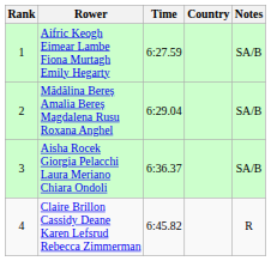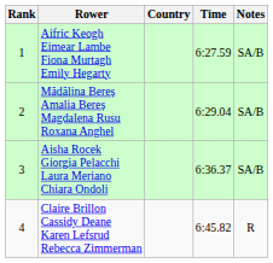 <table class="wikitable" style="text-align:center">
 <tr>
 <th>Rank</th>
 <th>Rower</th>
+<th>Country</th>
 <th>Time</th>
-<th>Country</th>
 <th>Notes</th>
 </tr>
 <tr bgcolor=ccffcc>
 <td>1</td>
 <td align="left"><a href='#'>Aifric Keogh</a><br><a href='#'>Eimear Lambe</a><br><a href='#'>Fiona Murtagh</a><br><a href='#'>Emily Hegarty</a></td>
+<td align="left"></td>
 <td>6:27.59</td>
-<td align="left"></td>
 <td>SA/B</td>
 </tr>
 <tr bgcolor=ccffcc>
 <td>2</td>
 <td align="left"><a href='#'>Mădălina Bereș</a><br><a href='#'>Amalia Bereș</a><br><a href='#'>Magdalena Rusu</a><br><a href='#'>Roxana Anghel</a></td>
+<td align="left"></td>
 <td>6:29.04</td>
-<td align="left"></td>
 <td>SA/B</td>
 </tr>
 <tr bgcolor=ccffcc>
 <td>3</td>
 <td align="left"><a href='#'>Aisha Rocek</a><br><a href='#'>Giorgia Pelacchi</a><br><a href='#'>Laura Meriano</a><br><a href='#'>Chiara Ondoli</a></td>
+<td align="left"></td>
 <td>6:36.37</td>
-<td align="left"></td>
 <td>SA/B</td>
 </tr>
 <tr>
 <td>4</td>
 <td align="left"><a href='#'>Claire Brillon</a><br><a href='#'>Cassidy Deane</a><br><a href='#'>Karen Lefsrud</a><br><a href='#'>Rebecca Zimmerman</a></td>
+<td align="left"></td>
 <td>6:45.82</td>
-<td align="left"></td>
 <td>R</td>
 </tr>
 </table>
